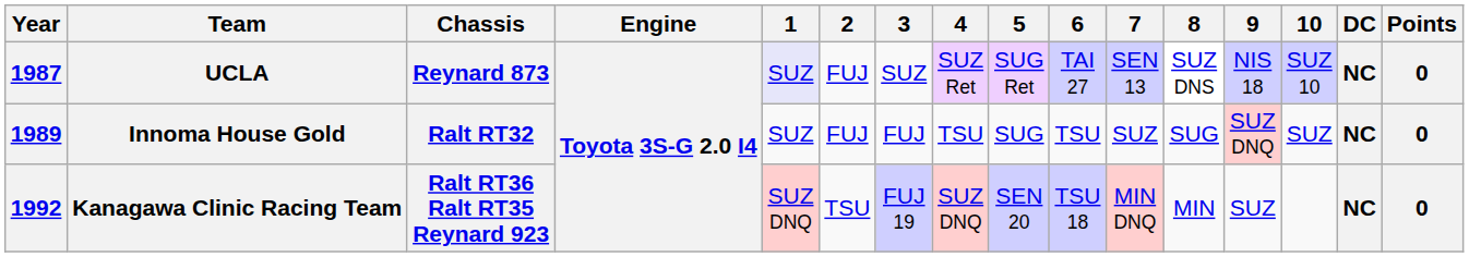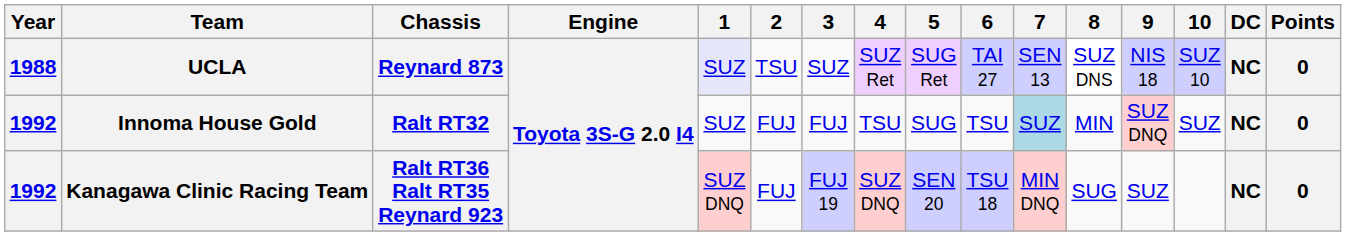 <table class="wikitable" style="text-align:center; font-size:90%">
 <tr>
 <th>Year</th>
 <th>Team</th>
 <th>Chassis</th>
 <th>Engine</th>
 <th>1</th>
 <th>2</th>
 <th>3</th>
 <th>4</th>
 <th>5</th>
 <th>6</th>
 <th>7</th>
 <th>8</th>
 <th>9</th>
 <th>10</th>
 <th>DC</th>
 <th>Points</th>
 </tr>
 <tr>
-<th><a href='#'>1987</a></th>
+<th><a href='#'>1988</a></th>
 <th>UCLA</th>
 <th><a href='#'>Reynard 873</a></th>
 <th rowspan="3"><a href='#'>Toyota</a> <a href='#'>3S-G</a> 2.0 <a href='#'>I4</a></th>
 <td style="background: lavender;"><a href='#'>SUZ</a></td>
-<td><a href='#'>FUJ</a></td>
+<td><a href='#'>TSU</a></td>
 <td><a href='#'>SUZ</a></td>
 <td bgcolor="#EFCFFF"><a href='#'>SUZ</a><br><small>Ret</small></td>
 <td bgcolor="#EFCFFF"><a href='#'>SUG</a><br><small>Ret</small></td>
 <td bgcolor="#CFCFFF"><a href='#'>TAI</a><br><small>27</small></td>
 <td bgcolor="#CFCFFF"><a href='#'>SEN</a><br><small>13</small></td>
 <td bgcolor="#FFFFFF"><a href='#'>SUZ</a><br><small>DNS</small></td>
 <td bgcolor="#CFCFFF"><a href='#'>NIS</a><br><small>18</small></td>
 <td bgcolor="#CFCFFF"><a href='#'>SUZ</a><br><small>10</small></td>
 <th>NC</th>
 <th>0</th>
 </tr>
 <tr>
-<th><a href='#'>1989</a></th>
+<th><a href='#'>1992</a></th>
 <th>Innoma House Gold</th>
 <th><a href='#'>Ralt RT32</a></th>
 <td><a href='#'>SUZ</a></td>
 <td><a href='#'>FUJ</a></td>
 <td><a href='#'>FUJ</a></td>
 <td><a href='#'>TSU</a></td>
 <td><a href='#'>SUG</a></td>
 <td><a href='#'>TSU</a></td>
-<td><a href='#'>SUZ</a></td>
-<td><a href='#'>SUG</a></td>
+<td style="background: lightblue;"><a href='#'>SUZ</a></td>
+<td><a href='#'>MIN</a></td>
 <td bgcolor="#FFCFCF"><a href='#'>SUZ</a><br><small>DNQ</small></td>
 <td><a href='#'>SUZ</a></td>
 <th>NC</th>
 <th>0</th>
 </tr>
 <tr>
 <th><a href='#'>1992</a></th>
 <th>Kanagawa Clinic Racing Team</th>
 <th><a href='#'>Ralt RT36</a><br><a href='#'>Ralt RT35</a><br><a href='#'>Reynard 923</a></th>
 <td bgcolor="#FFCFCF"><a href='#'>SUZ</a><br><small>DNQ</small></td>
-<td><a href='#'>TSU</a></td>
+<td><a href='#'>FUJ</a></td>
 <td bgcolor="#CFCFFF"><a href='#'>FUJ</a><br><small>19</small></td>
 <td bgcolor="#FFCFCF"><a href='#'>SUZ</a><br><small>DNQ</small></td>
 <td bgcolor="#CFCFFF"><a href='#'>SEN</a><br><small>20</small></td>
 <td bgcolor="#CFCFFF"><a href='#'>TSU</a><br><small>18</small></td>
 <td bgcolor="#FFCFCF"><a href='#'>MIN</a><br><small>DNQ</small></td>
-<td><a href='#'>MIN</a></td>
+<td><a href='#'>SUG</a></td>
 <td><a href='#'>SUZ</a></td>
 <td></td>
 <th>NC</th>
 <th>0</th>
 </tr>
 </table>
